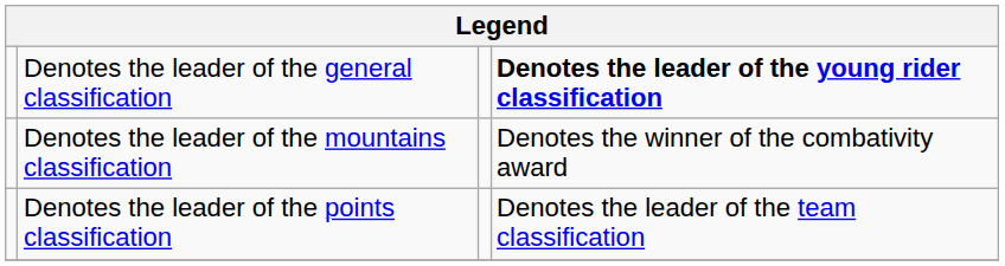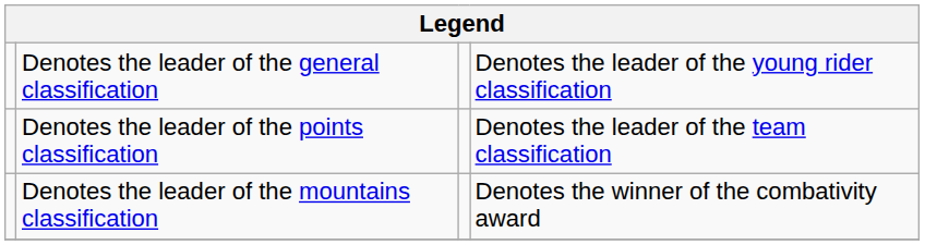 <table class="wikitable">
 <tr>
 <th scope="col" colspan="4">Legend</th>
 </tr>
 <tr>
 <td></td>
 <td>Denotes the leader of the <a href='#'>general classification</a></td>
 <td></td>
-<td><strong>Denotes the leader of the <a href='#'>young rider classification</a></strong></td>
+<td>Denotes the leader of the <a href='#'>young rider classification</a></td>
+</tr>
+<tr>
+<td></td>
+<td>Denotes the leader of the <a href='#'>points classification</a></td>
+<td></td>
+<td>Denotes the leader of the <a href='#'>team classification</a></td>
 </tr>
 <tr>
 <td></td>
 <td>Denotes the leader of the <a href='#'>mountains classification</a></td>
 <td></td>
 <td>Denotes the winner of the combativity award</td>
 </tr>
 <tr>
-<td></td>
-<td>Denotes the leader of the <a href='#'>points classification</a></td>
-<td></td>
-<td>Denotes the leader of the <a href='#'>team classification</a></td>
-</tr>
-<tr>
 </tr>
 </table>
